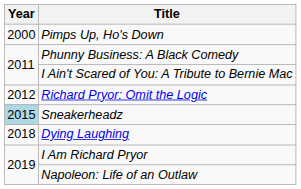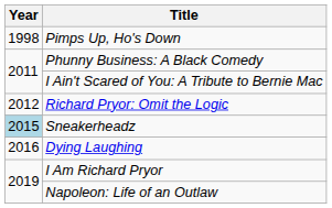 <table class="wikitable sortable">
 <tr>
 <th>Year</th>
 <th>Title</th>
 </tr>
 <tr>
-<td>2000</td>
+<td>1998</td>
 <td><em>Pimps Up, Ho's Down</em></td>
 </tr>
 <tr>
 <td rowspan=2>2011</td>
 <td><em>Phunny Business: A Black Comedy</em></td>
 </tr>
 <tr>
 <td><em>I Ain't Scared of You: A Tribute to Bernie Mac</em></td>
 </tr>
 <tr>
 <td>2012</td>
 <td><em><a href='#'>Richard Pryor: Omit the Logic</a></em></td>
 </tr>
 <tr>
 <td style="background: lightblue;">2015</td>
 <td><em>Sneakerheadz</em></td>
 </tr>
 <tr>
-<td>2018</td>
+<td>2016</td>
 <td><em><a href='#'>Dying Laughing</a></em></td>
 </tr>
 <tr>
 <td rowspan=2>2019</td>
 <td><em>I Am Richard Pryor</em></td>
 </tr>
 <tr>
 <td><em>Napoleon: Life of an Outlaw</em></td>
 </tr>
 </table>
